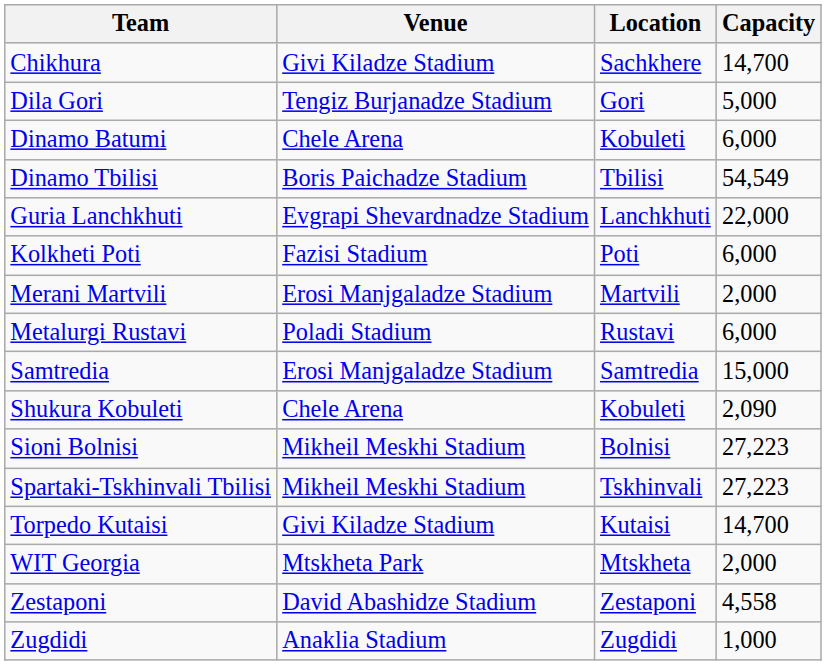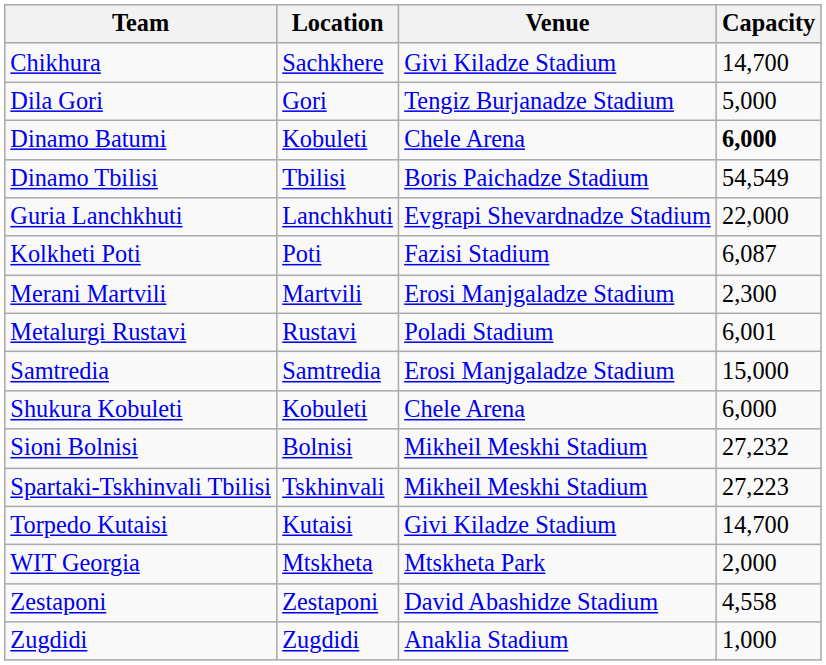 <table class="wikitable sortable" border="1">
 <tr>
 <th>Team</th>
+<th>Location</th>
 <th>Venue</th>
-<th>Location</th>
 <th>Capacity</th>
 </tr>
 <tr>
 <td><a href='#'>Chikhura</a></td>
+<td><a href='#'>Sachkhere</a></td>
 <td><a href='#'>Givi Kiladze Stadium</a></td>
-<td><a href='#'>Sachkhere</a></td>
 <td>14,700</td>
 </tr>
 <tr>
 <td><a href='#'>Dila Gori</a></td>
+<td><a href='#'>Gori</a></td>
 <td><a href='#'>Tengiz Burjanadze Stadium</a></td>
-<td><a href='#'>Gori</a></td>
 <td>5,000</td>
 </tr>
 <tr>
 <td><a href='#'>Dinamo Batumi</a></td>
+<td><a href='#'>Kobuleti</a></td>
 <td><a href='#'>Chele Arena</a></td>
-<td><a href='#'>Kobuleti</a></td>
-<td>6,000</td>
+<td><strong>6,000</strong></td>
 </tr>
 <tr>
 <td><a href='#'>Dinamo Tbilisi</a></td>
+<td><a href='#'>Tbilisi</a></td>
 <td><a href='#'>Boris Paichadze Stadium</a></td>
-<td><a href='#'>Tbilisi</a></td>
 <td>54,549</td>
 </tr>
 <tr>
 <td><a href='#'>Guria Lanchkhuti</a></td>
+<td><a href='#'>Lanchkhuti</a></td>
 <td><a href='#'>Evgrapi Shevardnadze Stadium</a></td>
-<td><a href='#'>Lanchkhuti</a></td>
 <td>22,000</td>
 </tr>
 <tr>
 <td><a href='#'>Kolkheti Poti</a></td>
+<td><a href='#'>Poti</a></td>
 <td><a href='#'>Fazisi Stadium</a></td>
-<td><a href='#'>Poti</a></td>
-<td>6,000</td>
+<td>6,087</td>
 </tr>
 <tr>
 <td><a href='#'>Merani Martvili</a></td>
+<td><a href='#'>Martvili</a></td>
 <td><a href='#'>Erosi Manjgaladze Stadium</a></td>
-<td><a href='#'>Martvili</a></td>
-<td>2,000</td>
+<td>2,300</td>
 </tr>
 <tr>
 <td><a href='#'>Metalurgi Rustavi</a></td>
+<td><a href='#'>Rustavi</a></td>
 <td><a href='#'>Poladi Stadium</a></td>
-<td><a href='#'>Rustavi</a></td>
-<td>6,000</td>
+<td>6,001</td>
 </tr>
 <tr>
 <td><a href='#'>Samtredia</a></td>
+<td><a href='#'>Samtredia</a></td>
 <td><a href='#'>Erosi Manjgaladze Stadium</a></td>
-<td><a href='#'>Samtredia</a></td>
 <td>15,000</td>
 </tr>
 <tr>
 <td><a href='#'>Shukura Kobuleti</a></td>
+<td><a href='#'>Kobuleti</a></td>
 <td><a href='#'>Chele Arena</a></td>
-<td><a href='#'>Kobuleti</a></td>
-<td>2,090</td>
+<td>6,000</td>
 </tr>
 <tr>
 <td><a href='#'>Sioni Bolnisi</a></td>
+<td><a href='#'>Bolnisi</a></td>
 <td><a href='#'>Mikheil Meskhi Stadium</a></td>
-<td><a href='#'>Bolnisi</a></td>
-<td>27,223</td>
+<td>27,232</td>
 </tr>
 <tr>
 <td><a href='#'>Spartaki-Tskhinvali Tbilisi</a></td>
+<td><a href='#'>Tskhinvali</a></td>
 <td><a href='#'>Mikheil Meskhi Stadium</a></td>
-<td><a href='#'>Tskhinvali</a></td>
 <td>27,223</td>
 </tr>
 <tr>
 <td><a href='#'>Torpedo Kutaisi</a></td>
+<td><a href='#'>Kutaisi</a></td>
 <td><a href='#'>Givi Kiladze Stadium</a></td>
-<td><a href='#'>Kutaisi</a></td>
 <td>14,700</td>
 </tr>
 <tr>
 <td><a href='#'>WIT Georgia</a></td>
+<td><a href='#'>Mtskheta</a></td>
 <td><a href='#'>Mtskheta Park</a></td>
-<td><a href='#'>Mtskheta</a></td>
 <td>2,000</td>
 </tr>
 <tr>
 <td><a href='#'>Zestaponi</a></td>
+<td><a href='#'>Zestaponi</a></td>
 <td><a href='#'>David Abashidze Stadium</a></td>
-<td><a href='#'>Zestaponi</a></td>
 <td>4,558</td>
 </tr>
 <tr>
 <td><a href='#'>Zugdidi</a></td>
+<td><a href='#'>Zugdidi</a></td>
 <td><a href='#'>Anaklia Stadium</a></td>
-<td><a href='#'>Zugdidi</a></td>
 <td>1,000</td>
 </tr>
 </table>
